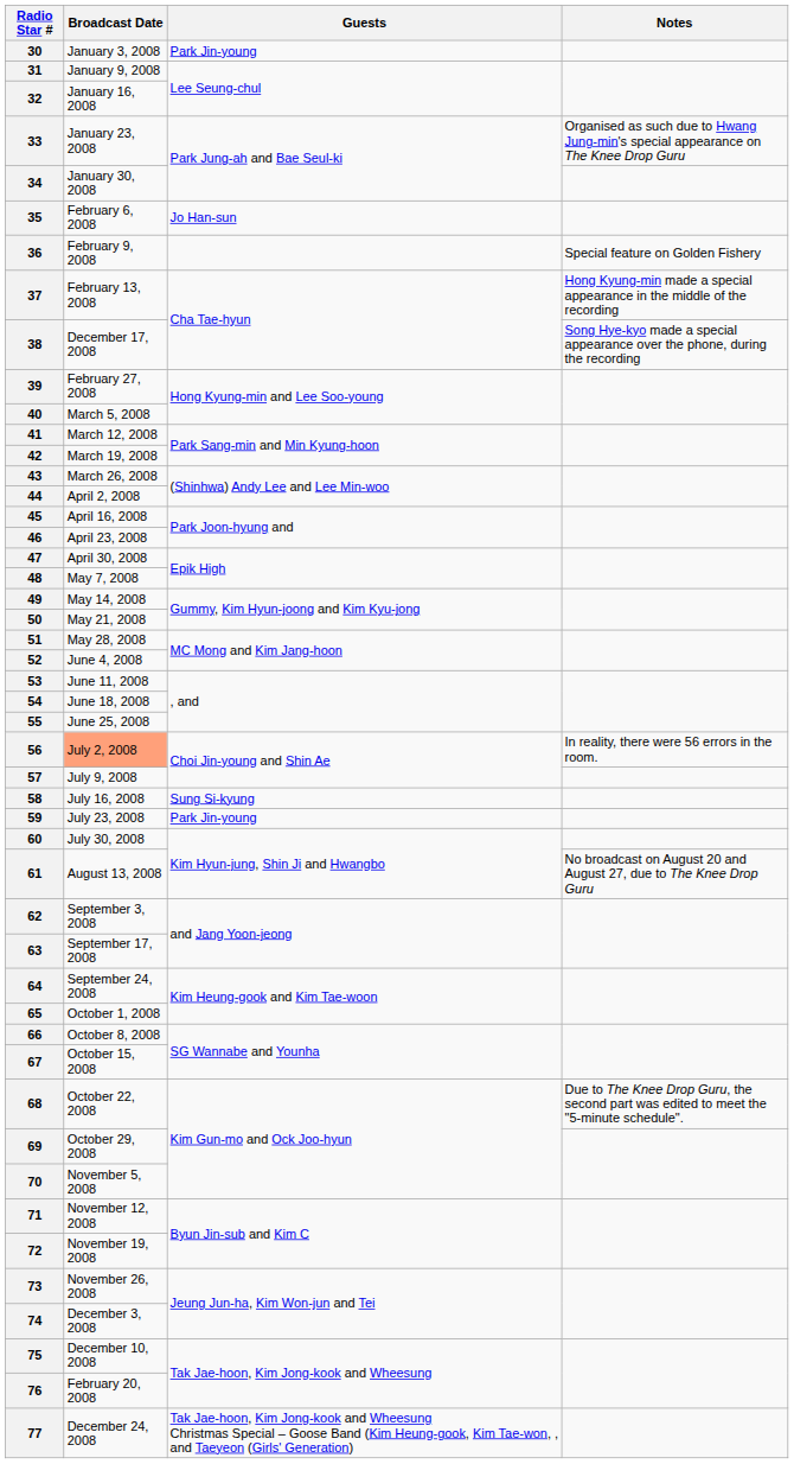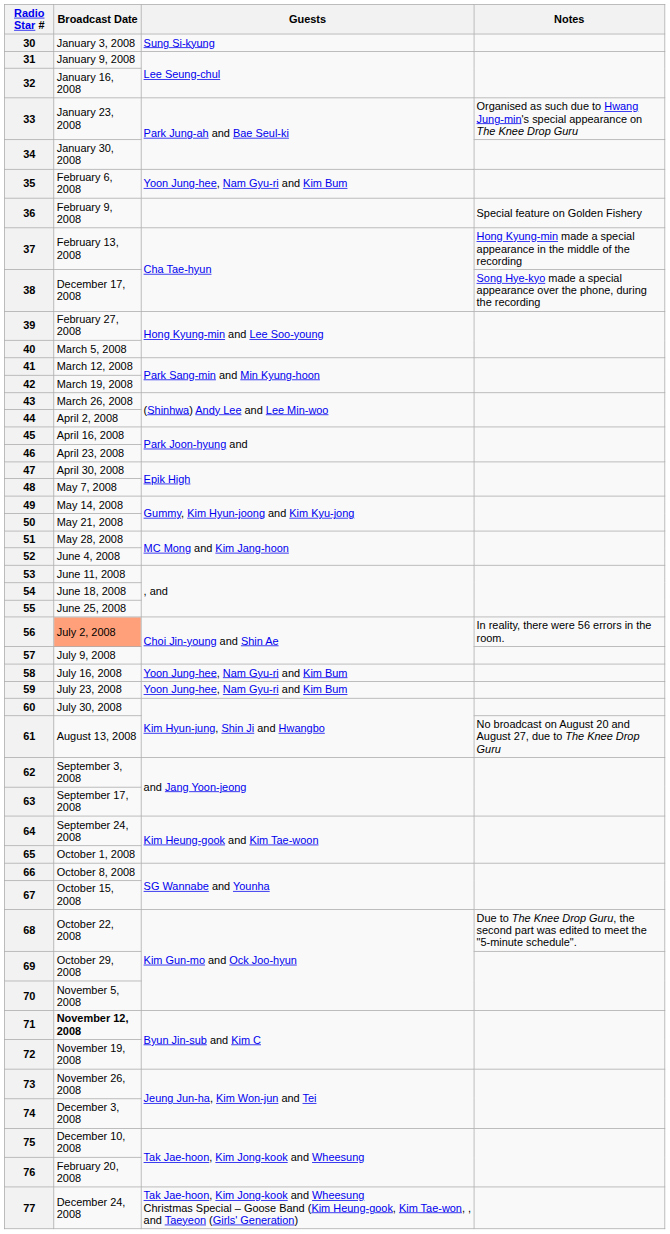 <table class="wikitable" style="font-size: 90%;">
 <tr>
 <th width=65><a href='#'>Radio Star</a> #</th>
 <th width=120>Broadcast Date</th>
 <th width=550>Guests</th>
 <th width=300>Notes</th>
 </tr>
 <tr>
 <th>30</th>
 <td>January 3, 2008</td>
-<td><a href='#'>Park Jin-young</a></td>
+<td><a href='#'>Sung Si-kyung</a></td>
 <td></td>
 </tr>
 <tr>
 <th>31</th>
 <td>January 9, 2008</td>
 <td rowspan="2"><a href='#'>Lee Seung-chul</a></td>
 <td rowspan="2"></td>
 </tr>
 <tr>
 <th>32</th>
 <td>January 16, 2008</td>
 </tr>
 <tr>
 <th>33</th>
 <td>January 23, 2008</td>
 <td rowspan="2"><a href='#'>Park Jung-ah</a> and <a href='#'>Bae Seul-ki</a></td>
 <td>Organised as such due to <a href='#'>Hwang Jung-min</a>'s special appearance on <em>The Knee Drop Guru</em></td>
 </tr>
 <tr>
 <th>34</th>
 <td>January 30, 2008</td>
 <td></td>
 </tr>
 <tr>
 <th>35</th>
 <td>February 6, 2008</td>
-<td><a href='#'>Jo Han-sun</a></td>
+<td><a href='#'>Yoon Jung-hee</a>, <a href='#'>Nam Gyu-ri</a> and <a href='#'>Kim Bum</a></td>
 <td></td>
 </tr>
 <tr>
 <th>36</th>
 <td>February 9, 2008</td>
 <td></td>
 <td>Special feature on Golden Fishery</td>
 </tr>
 <tr>
 <th>37</th>
 <td>February 13, 2008</td>
 <td rowspan="2"><a href='#'>Cha Tae-hyun</a></td>
 <td><a href='#'>Hong Kyung-min</a> made a special appearance in the middle of the recording</td>
 </tr>
 <tr>
 <th>38</th>
 <td>December 17, 2008</td>
 <td><a href='#'>Song Hye-kyo</a> made a special appearance over the phone, during the recording</td>
 </tr>
 <tr>
 <th>39</th>
 <td>February 27, 2008</td>
 <td rowspan="2"><a href='#'>Hong Kyung-min</a> and <a href='#'>Lee Soo-young</a></td>
 <td rowspan="2"></td>
 </tr>
 <tr>
 <th>40</th>
 <td>March 5, 2008</td>
 </tr>
 <tr>
 <th>41</th>
 <td>March 12, 2008</td>
 <td rowspan="2"><a href='#'>Park Sang-min</a> and <a href='#'>Min Kyung-hoon</a></td>
 <td rowspan="2"></td>
 </tr>
 <tr>
 <th>42</th>
 <td>March 19, 2008</td>
 </tr>
 <tr>
 <th>43</th>
 <td>March 26, 2008</td>
 <td rowspan="2">(<a href='#'>Shinhwa</a>) <a href='#'>Andy Lee</a> and <a href='#'>Lee Min-woo</a></td>
 <td rowspan="2"></td>
 </tr>
 <tr>
 <th>44</th>
 <td>April 2, 2008</td>
 </tr>
 <tr>
 <th>45</th>
 <td>April 16, 2008</td>
 <td rowspan="2"><a href='#'>Park Joon-hyung</a> and </td>
 <td rowspan="2"></td>
 </tr>
 <tr>
 <th>46</th>
 <td>April 23, 2008</td>
 </tr>
 <tr>
 <th>47</th>
 <td>April 30, 2008</td>
 <td rowspan="2"><a href='#'>Epik High</a></td>
 <td rowspan="2"></td>
 </tr>
 <tr>
 <th>48</th>
 <td>May 7, 2008</td>
 </tr>
 <tr>
 <th>49</th>
 <td>May 14, 2008</td>
 <td rowspan="2"><a href='#'>Gummy</a>, <a href='#'>Kim Hyun-joong</a> and <a href='#'>Kim Kyu-jong</a></td>
 <td rowspan="2"></td>
 </tr>
 <tr>
 <th>50</th>
 <td>May 21, 2008</td>
 </tr>
 <tr>
 <th>51</th>
 <td>May 28, 2008</td>
 <td rowspan="2"><a href='#'>MC Mong</a> and <a href='#'>Kim Jang-hoon</a></td>
 <td rowspan="2"></td>
 </tr>
 <tr>
 <th>52</th>
 <td>June 4, 2008</td>
 </tr>
 <tr>
 <th>53</th>
 <td>June 11, 2008</td>
 <td rowspan="3">,  and </td>
 <td rowspan="3"></td>
 </tr>
 <tr>
 <th>54</th>
 <td>June 18, 2008</td>
 </tr>
 <tr>
 <th>55</th>
 <td>June 25, 2008</td>
 </tr>
 <tr>
 <th>56</th>
 <td style="background: lightsalmon;">July 2, 2008</td>
 <td rowspan="2"><a href='#'>Choi Jin-young</a> and <a href='#'>Shin Ae</a></td>
 <td>In reality, there were 56 errors in the room.</td>
 </tr>
 <tr>
 <th>57</th>
 <td>July 9, 2008</td>
 <td></td>
 </tr>
 <tr>
 <th>58</th>
 <td>July 16, 2008</td>
-<td><a href='#'>Sung Si-kyung</a></td>
+<td><a href='#'>Yoon Jung-hee</a>, <a href='#'>Nam Gyu-ri</a> and <a href='#'>Kim Bum</a></td>
 <td></td>
 </tr>
 <tr>
 <th>59</th>
 <td>July 23, 2008</td>
-<td><a href='#'>Park Jin-young</a></td>
+<td><a href='#'>Yoon Jung-hee</a>, <a href='#'>Nam Gyu-ri</a> and <a href='#'>Kim Bum</a></td>
 <td></td>
 </tr>
 <tr>
 <th>60</th>
 <td>July 30, 2008</td>
 <td rowspan="2"><a href='#'>Kim Hyun-jung</a>, <a href='#'>Shin Ji</a> and <a href='#'>Hwangbo</a></td>
 <td></td>
 </tr>
 <tr>
 <th>61</th>
 <td>August 13, 2008</td>
 <td>No broadcast on August 20 and August 27, due to <em>The Knee Drop Guru</em></td>
 </tr>
 <tr>
 <th>62</th>
 <td>September 3, 2008</td>
 <td rowspan="2"> and <a href='#'>Jang Yoon-jeong</a></td>
 <td rowspan="2"></td>
 </tr>
 <tr>
 <th>63</th>
 <td>September 17, 2008</td>
 </tr>
 <tr>
 <th>64</th>
 <td>September 24, 2008</td>
 <td rowspan="2"><a href='#'>Kim Heung-gook</a> and <a href='#'>Kim Tae-woon</a></td>
 <td rowspan="2"></td>
 </tr>
 <tr>
 <th>65</th>
 <td>October 1, 2008</td>
 </tr>
 <tr>
 <th>66</th>
 <td>October 8, 2008</td>
 <td rowspan="2"><a href='#'>SG Wannabe</a> and <a href='#'>Younha</a></td>
 <td rowspan="2"></td>
 </tr>
 <tr>
 <th>67</th>
 <td>October 15, 2008</td>
 </tr>
 <tr>
 <th>68</th>
 <td>October 22, 2008</td>
 <td rowspan="3"><a href='#'>Kim Gun-mo</a> and <a href='#'>Ock Joo-hyun</a></td>
 <td>Due to <em>The Knee Drop Guru</em>, the second part was edited to meet the "5-minute schedule".</td>
 </tr>
 <tr>
 <th>69</th>
 <td>October 29, 2008</td>
 <td rowspan="2"></td>
 </tr>
 <tr>
 <th>70</th>
 <td>November 5, 2008</td>
 </tr>
 <tr>
 <th>71</th>
-<td>November 12, 2008</td>
+<td><strong>November 12, 2008</strong></td>
 <td rowspan="2"><a href='#'>Byun Jin-sub</a> and <a href='#'>Kim C</a></td>
 <td rowspan="2"></td>
 </tr>
 <tr>
 <th>72</th>
 <td>November 19, 2008</td>
 </tr>
 <tr>
 <th>73</th>
 <td>November 26, 2008</td>
 <td rowspan="2"><a href='#'>Jeung Jun-ha</a>, <a href='#'>Kim Won-jun</a> and <a href='#'>Tei</a></td>
 <td rowspan="2"></td>
 </tr>
 <tr>
 <th>74</th>
 <td>December 3, 2008</td>
 </tr>
 <tr>
 <th>75</th>
 <td>December 10, 2008</td>
 <td rowspan="2"><a href='#'>Tak Jae-hoon</a>, <a href='#'>Kim Jong-kook</a> and <a href='#'>Wheesung</a></td>
 <td rowspan="2"></td>
 </tr>
 <tr>
 <th>76</th>
 <td>February 20, 2008</td>
 </tr>
 <tr>
 <th>77</th>
 <td>December 24, 2008</td>
 <td><a href='#'>Tak Jae-hoon</a>, <a href='#'>Kim Jong-kook</a> and <a href='#'>Wheesung</a> <br>Christmas Special – Goose Band (<a href='#'>Kim Heung-gook</a>, <a href='#'>Kim Tae-won</a>, ,  and <a href='#'>Taeyeon</a> (<a href='#'>Girls' Generation</a>)</td>
 <td></td>
 </tr>
 </table>
